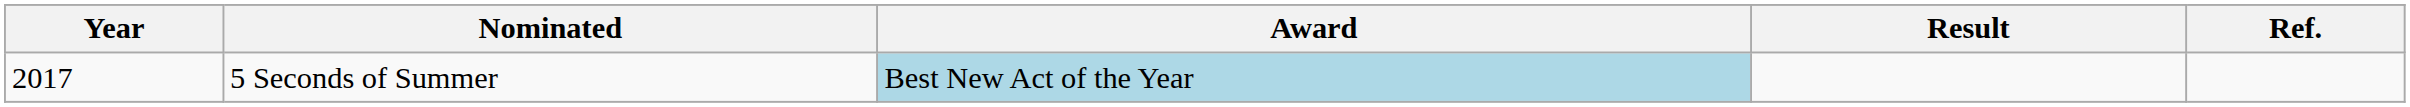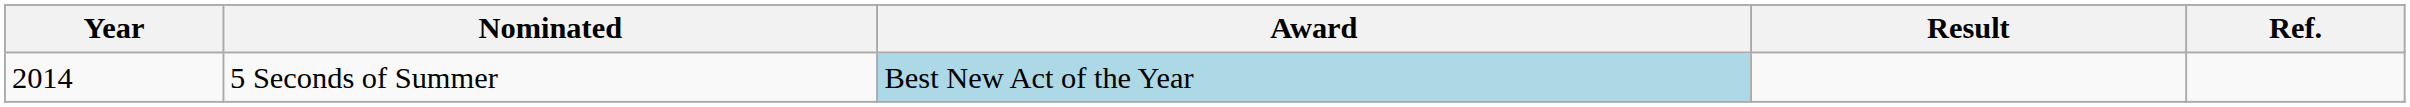 <table class="wikitable" style="width:100%;">
 <tr>
 <th width=5%>Year</th>
 <th style="width:15%;">Nominated</th>
 <th style="width:20%;">Award</th>
 <th style="width:10%;">Result</th>
 <th style="width:5%;">Ref.</th>
 </tr>
 <tr>
-<td>2017</td>
+<td>2014</td>
 <td>5 Seconds of Summer</td>
 <td style="background: lightblue;">Best New Act of the Year</td>
 <td></td>
 <td></td>
 </tr>
 </table>
